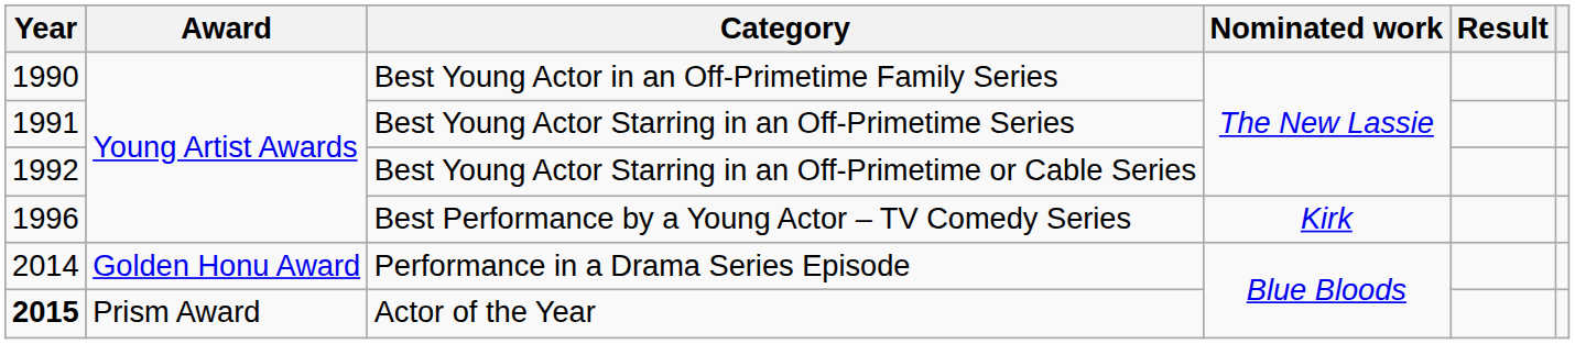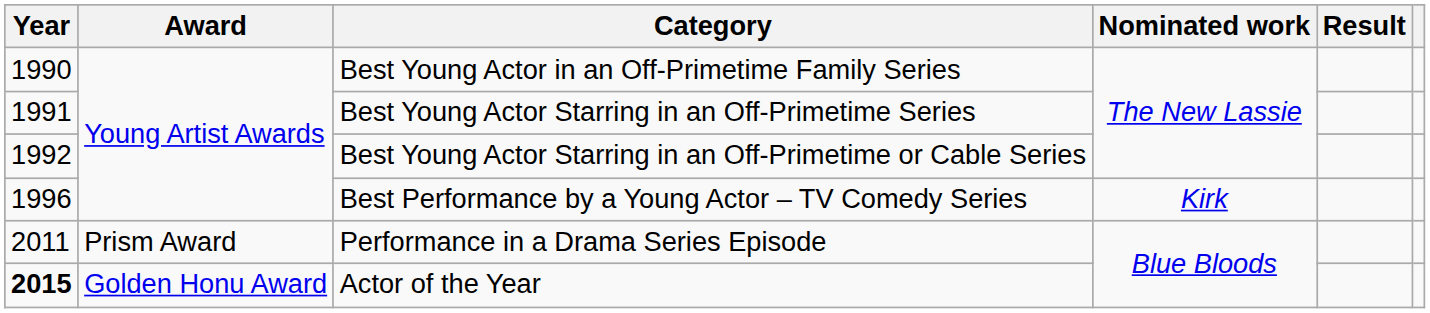 <table class="wikitable sortable plainrowheaders">
 <tr>
 <th scope="col">Year</th>
 <th scope="col">Award</th>
 <th scope="col">Category</th>
 <th scope="col">Nominated work</th>
 <th scope="col">Result</th>
 <th scope="col" class="unsortable"></th>
 </tr>
 <tr>
 <td>1990</td>
 <td rowspan="4"><a href='#'>Young Artist Awards</a></td>
 <td>Best Young Actor in an Off-Primetime Family Series</td>
 <td rowspan="3" style="text-align: center;"><em><a href='#'>The New Lassie</a></em></td>
 <td></td>
 <td style="text-align: center;"></td>
 </tr>
 <tr>
 <td>1991</td>
 <td>Best Young Actor Starring in an Off-Primetime Series</td>
 <td></td>
 <td style="text-align: center;"></td>
 </tr>
 <tr>
 <td>1992</td>
 <td>Best Young Actor Starring in an Off-Primetime or Cable Series</td>
 <td></td>
 <td style="text-align: center;"></td>
 </tr>
 <tr>
 <td>1996</td>
 <td>Best Performance by a Young Actor – TV Comedy Series</td>
 <td style="text-align: center;"><em><a href='#'>Kirk</a></em></td>
 <td></td>
 <td style="text-align: center;"></td>
 </tr>
 <tr>
-<td>2014</td>
-<td><a href='#'>Golden Honu Award</a></td>
+<td>2011</td>
+<td>Prism Award</td>
 <td>Performance in a Drama Series Episode</td>
 <td rowspan="2" style="text-align: center;"><em><a href='#'>Blue Bloods</a></em></td>
 <td></td>
 <td style="text-align: center;"></td>
 </tr>
 <tr>
 <td><strong>2015</strong></td>
-<td>Prism Award</td>
+<td><a href='#'>Golden Honu Award</a></td>
 <td>Actor of the Year</td>
 <td></td>
 <td style="text-align: center;"></td>
 </tr>
 </table>
